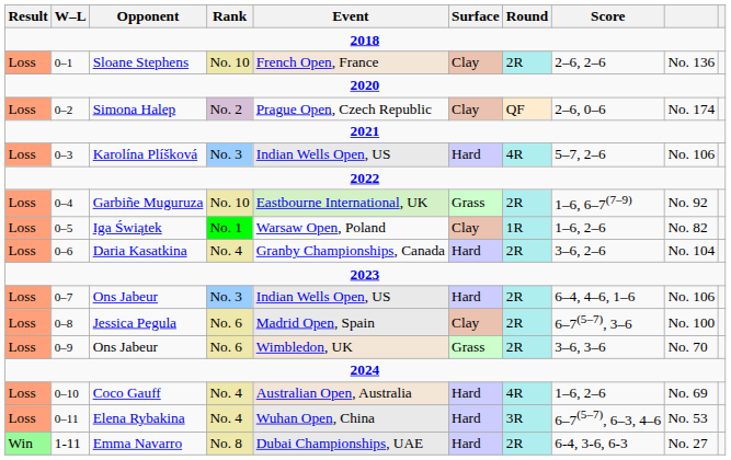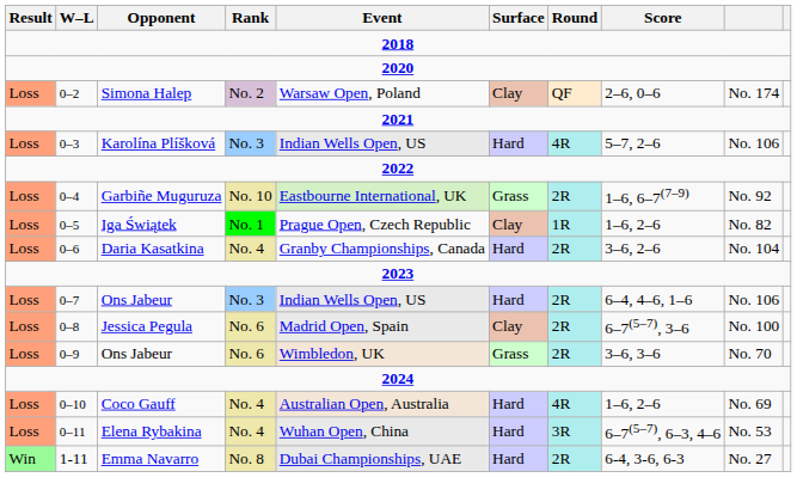 <table class="wikitable sortable">
 <tr>
 <th>Result</th>
 <th class=unsortable>W–L</th>
 <th>Opponent</th>
 <th>Rank</th>
 <th>Event</th>
 <th>Surface</th>
 <th>Round</th>
 <th class=unsortable>Score</th>
 <th></th>
 <th></th>
 </tr>
 <tr>
 <td colspan="10" style="text-align:center"><strong><a href='#'>2018</a></strong></td>
 </tr>
 <tr>
-<td bgcolor="ffa07a">Loss</td>
-<td><small>0–1</small></td>
-<td> <a href='#'>Sloane Stephens</a></td>
-<td bgcolor="eee8AA">No. 10</td>
-<td bgcolor="f3e6d7"><a href='#'>French Open</a>, France</td>
-<td bgcolor="#ebc2af">Clay</td>
-<td bgcolor="afeeee">2R</td>
-<td>2–6, 2–6</td>
-<td>No. 136</td>
-<td></td>
-</tr>
-<tr>
 <td colspan="10" style="text-align:center"><strong><a href='#'>2020</a></strong></td>
 </tr>
 <tr>
 <td bgcolor="ffa07a">Loss</td>
 <td><small>0–2</small></td>
 <td> <a href='#'>Simona Halep</a></td>
 <td bgcolor="thistle">No. 2</td>
-<td><a href='#'>Prague Open</a>, Czech Republic</td>
+<td><a href='#'>Warsaw Open</a>, Poland</td>
 <td bgcolor="#ebc2af">Clay</td>
 <td bgcolor="ffebcd">QF</td>
 <td>2–6, 0–6</td>
 <td>No. 174</td>
 <td></td>
 </tr>
 <tr>
 <td colspan="10" style="text-align:center"><strong><a href='#'>2021</a></strong></td>
 </tr>
 <tr>
 <td bgcolor=ffa07a>Loss</td>
 <td><small>0–3</small></td>
 <td> <a href='#'>Karolína Plíšková</a></td>
 <td bgcolor=#9cf>No. 3</td>
 <td bgcolor=e9e9e9><a href='#'>Indian Wells Open</a>, US</td>
 <td bgcolor=#ccf>Hard</td>
 <td bgcolor=afeeee>4R</td>
 <td>5–7, 2–6</td>
 <td>No. 106</td>
 <td></td>
 </tr>
 <tr>
 <td colspan="10" style="text-align:center"><strong><a href='#'>2022</a></strong></td>
 </tr>
 <tr>
 <td bgcolor=ffa07a>Loss</td>
 <td><small>0–4</small></td>
 <td> <a href='#'>Garbiñe Muguruza</a></td>
 <td bgcolor=eee8aa>No. 10</td>
 <td bgcolor=d4f1c5><a href='#'>Eastbourne International</a>, UK</td>
 <td bgcolor=#cfc>Grass</td>
 <td bgcolor=afeeee>2R</td>
 <td>1–6, 6–7<sup>(7–9)</sup></td>
 <td>No. 92</td>
 <td></td>
 </tr>
 <tr>
 <td bgcolor=ffa07a>Loss</td>
 <td><small>0–5</small></td>
 <td> <a href='#'>Iga Świątek</a></td>
 <td bgcolor=lime>No. 1</td>
-<td><a href='#'>Warsaw Open</a>, Poland</td>
+<td><a href='#'>Prague Open</a>, Czech Republic</td>
 <td bgcolor=ebc2af>Clay</td>
 <td bgcolor=afeeee>1R</td>
 <td>1–6, 2–6</td>
 <td>No. 82</td>
 <td></td>
 </tr>
 <tr>
 <td bgcolor=ffa07a>Loss</td>
 <td><small>0–6</small></td>
 <td> <a href='#'>Daria Kasatkina</a></td>
 <td bgcolor=eee8aa>No. 4</td>
 <td><a href='#'>Granby Championships</a>, Canada</td>
 <td bgcolor=#ccf>Hard</td>
 <td bgcolor=afeeee>2R</td>
 <td>3–6, 2–6</td>
 <td>No. 104</td>
 <td></td>
 </tr>
 <tr>
 <td colspan="10" style="text-align:center"><strong><a href='#'>2023</a></strong></td>
 </tr>
 <tr>
 <td bgcolor=ffa07a>Loss</td>
 <td><small>0–7</small></td>
 <td> <a href='#'>Ons Jabeur</a></td>
 <td bgcolor=#9cf>No. 3</td>
 <td bgcolor=e9e9e9><a href='#'>Indian Wells Open</a>, US</td>
 <td bgcolor=#ccf>Hard</td>
 <td bgcolor=afeeee>2R</td>
 <td>6–4, 4–6, 1–6</td>
 <td>No. 106</td>
 <td></td>
 </tr>
 <tr>
 <td bgcolor=ffa07a>Loss</td>
 <td><small>0–8</small></td>
 <td> <a href='#'>Jessica Pegula</a></td>
 <td bgcolor=eee8aa>No. 6</td>
 <td bgcolor=e9e9e9><a href='#'>Madrid Open</a>, Spain</td>
 <td bgcolor=ebc2af>Clay</td>
 <td bgcolor=afeeee>2R</td>
 <td>6–7<sup>(5–7)</sup>, 3–6</td>
 <td>No. 100</td>
 <td></td>
 </tr>
 <tr>
 <td bgcolor=ffa07a>Loss</td>
 <td><small>0–9</small></td>
 <td> Ons Jabeur</td>
 <td bgcolor=eee8aa>No. 6</td>
 <td bgcolor=f3e6d7><a href='#'>Wimbledon</a>, UK</td>
 <td bgcolor=#cfc>Grass</td>
 <td bgcolor=afeeee>2R</td>
 <td>3–6, 3–6</td>
 <td>No. 70</td>
 <td></td>
 </tr>
 <tr>
 <td colspan="10" style="text-align:center"><strong><a href='#'>2024</a></strong></td>
 </tr>
 <tr>
 <td bgcolor=ffa07a>Loss</td>
 <td><small>0–10</small></td>
 <td> <a href='#'>Coco Gauff</a></td>
 <td bgcolor=eee8aa>No. 4</td>
 <td bgcolor=f3e6d7><a href='#'>Australian Open</a>, Australia</td>
 <td bgcolor=#ccf>Hard</td>
 <td bgcolor=afeeee>4R</td>
 <td>1–6, 2–6</td>
 <td>No. 69</td>
 <td></td>
 </tr>
 <tr>
 <td bgcolor=ffa07a>Loss</td>
 <td><small>0–11</small></td>
 <td> <a href='#'>Elena Rybakina</a></td>
 <td bgcolor=eee8aa>No. 4</td>
 <td bgcolor=e9e9e9><a href='#'>Wuhan Open</a>, China</td>
 <td bgcolor=#ccf>Hard</td>
 <td bgcolor=afeeee>3R</td>
 <td>6–7<sup>(5–7)</sup>, 6–3, 4–6</td>
 <td>No. 53</td>
 <td></td>
 </tr>
 <tr>
 <td bgcolor=98FB98>Win</td>
 <td>1-11</td>
 <td> <a href='#'>Emma Navarro</a></td>
 <td bgcolor=eee8aa>No. 8</td>
 <td bgcolor=e9e9e9><a href='#'>Dubai Championships</a>, UAE</td>
 <td bgcolor=#ccf>Hard</td>
 <td bgcolor=afeeee>2R</td>
 <td>6-4, 3-6, 6-3</td>
 <td>No. 27</td>
 <td></td>
 </tr>
 </table>
